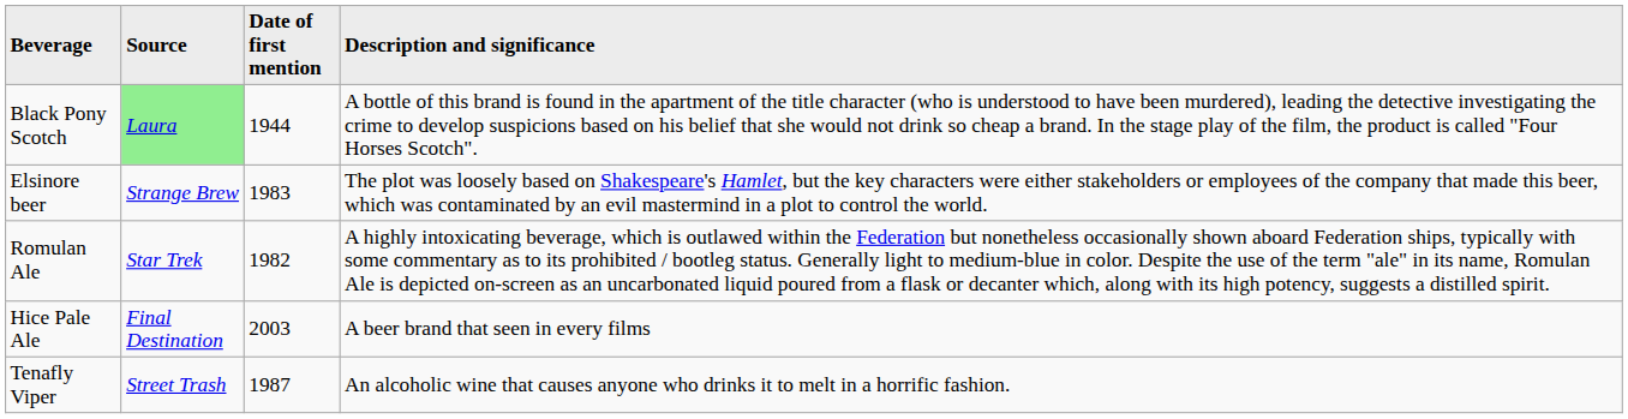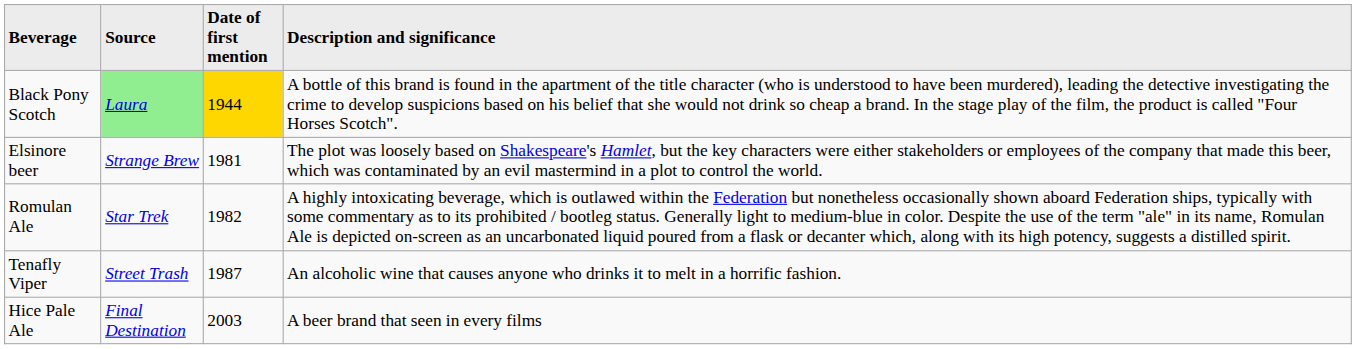 <table class="wikitable">
 <tr style="background:#ececec;">
 <td><strong>Beverage</strong></td>
 <td><strong>Source</strong></td>
 <td><strong>Date of<br>first mention</strong></td>
 <td><strong>Description and significance</strong></td>
 </tr>
 <tr>
 <td>Black Pony Scotch</td>
 <td style="background: lightgreen;"><em><a href='#'>Laura</a></em></td>
-<td>1944</td>
+<td style="background: gold;">1944</td>
 <td>A bottle of this brand is found in the apartment of the title character (who is understood to have been murdered), leading the detective investigating the crime to develop suspicions based on his belief that she would not drink so cheap a brand. In the stage play of the film, the product is called "Four Horses Scotch".</td>
 </tr>
 <tr>
 <td>Elsinore beer</td>
 <td><em><a href='#'>Strange Brew</a></em></td>
-<td>1983</td>
+<td>1981</td>
 <td>The plot was loosely based on <a href='#'>Shakespeare</a>'s <em><a href='#'>Hamlet</a></em>, but the key characters were either stakeholders or employees of the company that made this beer, which was contaminated by an evil mastermind in a plot to control the world.</td>
 </tr>
 <tr>
 <td>Romulan Ale</td>
 <td><em><a href='#'>Star Trek</a></em></td>
 <td>1982</td>
 <td>A highly intoxicating beverage, which is outlawed within the <a href='#'>Federation</a> but nonetheless occasionally shown aboard Federation ships, typically with some commentary as to its prohibited / bootleg status. Generally light to medium-blue in color. Despite the use of the term "ale" in its name, Romulan Ale is depicted on-screen as an uncarbonated liquid poured from a flask or decanter which, along with its high potency, suggests a distilled spirit.</td>
 </tr>
 <tr>
+<td>Tenafly Viper</td>
+<td><em><a href='#'>Street Trash</a></em></td>
+<td>1987</td>
+<td>An alcoholic wine that causes anyone who drinks it to melt in a horrific fashion.</td>
+</tr>
+<tr>
 <td>Hice Pale Ale</td>
 <td><em><a href='#'>Final Destination</a></em></td>
 <td>2003</td>
 <td>A beer brand that seen in every films</td>
 </tr>
-<tr>
-<td>Tenafly Viper</td>
-<td><em><a href='#'>Street Trash</a></em></td>
-<td>1987</td>
-<td>An alcoholic wine that causes anyone who drinks it to melt in a horrific fashion.</td>
-</tr>
 </table>
